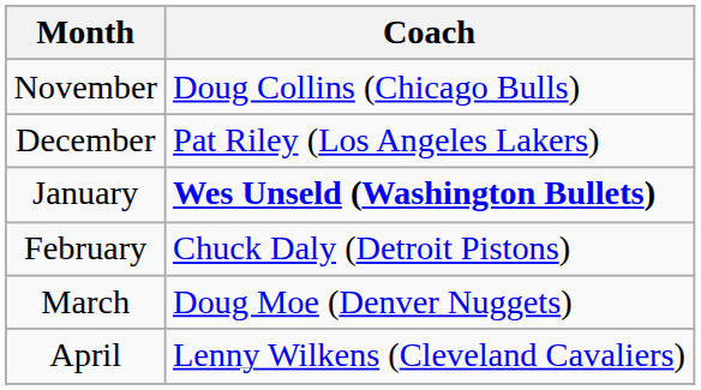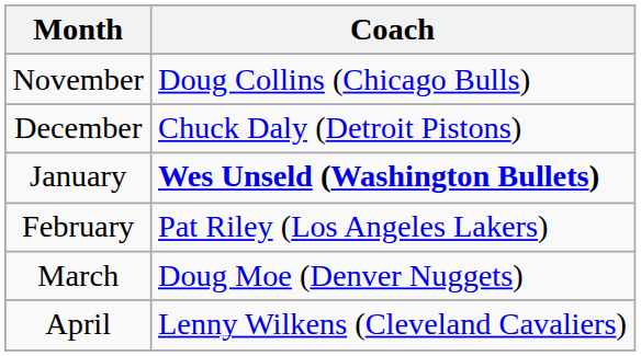 <table class="wikitable">
 <tr>
 <th>Month</th>
 <th>Coach</th>
 </tr>
 <tr>
 <td align=center>November</td>
 <td><a href='#'>Doug Collins</a> (<a href='#'>Chicago Bulls</a>)</td>
 </tr>
 <tr>
 <td align=center>December</td>
-<td><a href='#'>Pat Riley</a> (<a href='#'>Los Angeles Lakers</a>)</td>
+<td><a href='#'>Chuck Daly</a> (<a href='#'>Detroit Pistons</a>)</td>
 </tr>
 <tr>
 <td align=center>January</td>
 <td><strong><a href='#'>Wes Unseld</a> (<a href='#'>Washington Bullets</a>)</strong></td>
 </tr>
 <tr>
 <td align=center>February</td>
-<td><a href='#'>Chuck Daly</a> (<a href='#'>Detroit Pistons</a>)</td>
+<td><a href='#'>Pat Riley</a> (<a href='#'>Los Angeles Lakers</a>)</td>
 </tr>
 <tr>
 <td align=center>March</td>
 <td><a href='#'>Doug Moe</a> (<a href='#'>Denver Nuggets</a>)</td>
 </tr>
 <tr>
 <td align=center>April</td>
 <td><a href='#'>Lenny Wilkens</a> (<a href='#'>Cleveland Cavaliers</a>)</td>
 </tr>
 </table>
